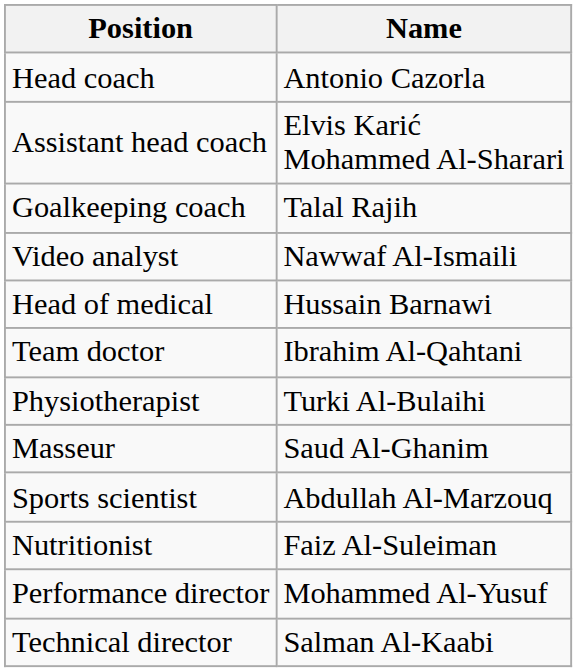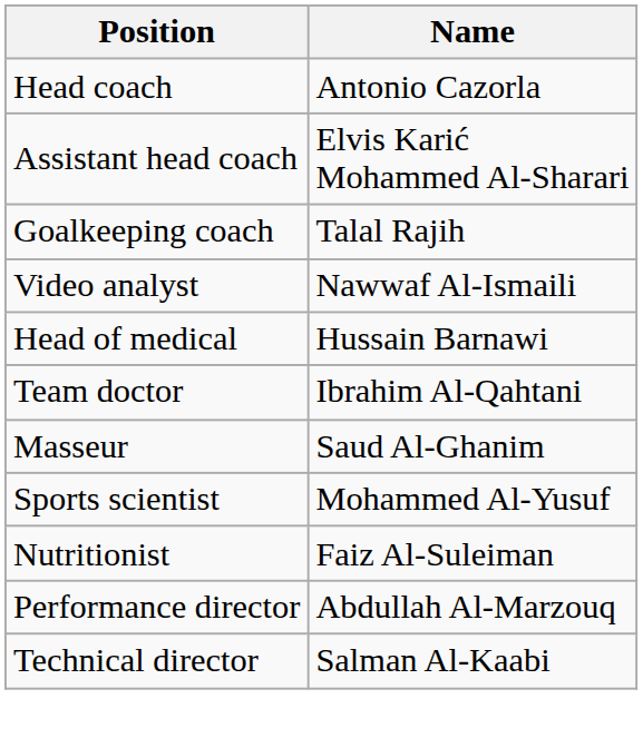 <table class="wikitable">
 <tr>
 <th>Position</th>
 <th>Name</th>
 </tr>
 <tr>
 <td>Head coach</td>
 <td> Antonio Cazorla</td>
 </tr>
 <tr>
 <td>Assistant head coach</td>
 <td> Elvis Karić <br>  Mohammed Al-Sharari</td>
 </tr>
 <tr>
 <td>Goalkeeping coach</td>
 <td> Talal Rajih</td>
 </tr>
 <tr>
 <td>Video analyst</td>
 <td> Nawwaf Al-Ismaili</td>
 </tr>
 <tr>
 <td>Head of medical</td>
 <td> Hussain Barnawi</td>
 </tr>
 <tr>
 <td>Team doctor</td>
 <td> Ibrahim Al-Qahtani</td>
 </tr>
 <tr>
-<td>Physiotherapist</td>
-<td> Turki Al-Bulaihi</td>
-</tr>
-<tr>
 <td>Masseur</td>
 <td> Saud Al-Ghanim</td>
 </tr>
 <tr>
 <td>Sports scientist</td>
-<td> Abdullah Al-Marzouq</td>
+<td> Mohammed Al-Yusuf</td>
 </tr>
 <tr>
 <td>Nutritionist</td>
 <td> Faiz Al-Suleiman</td>
 </tr>
 <tr>
 <td>Performance director</td>
-<td> Mohammed Al-Yusuf</td>
+<td> Abdullah Al-Marzouq</td>
 </tr>
 <tr>
 <td>Technical director</td>
 <td> Salman Al-Kaabi</td>
 </tr>
 </table>
